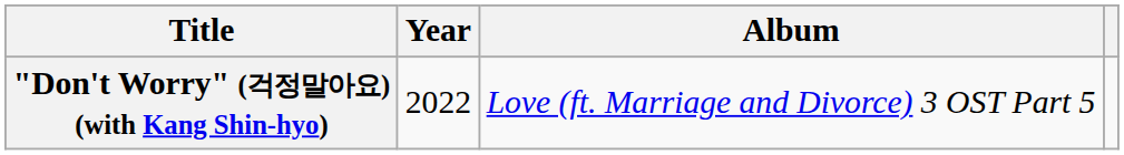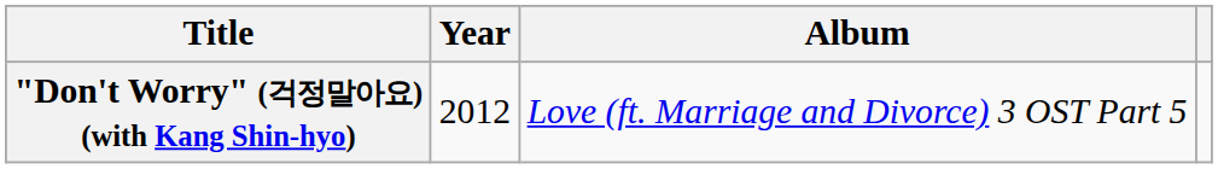 <table class="wikitable plainrowheaders" style="text-align:center;">
 <tr>
 <th>Title</th>
 <th>Year</th>
 <th>Album</th>
 <th scope="col" class="unsortable"></th>
 </tr>
 <tr>
 <th scope=row>"Don't Worry" <small>(걱정말아요)</small><br><small>(with <a href='#'>Kang Shin-hyo</a>)</small></th>
-<td>2022</td>
+<td>2012</td>
 <td><em><a href='#'>Love (ft. Marriage and Divorce)</a> 3 OST Part 5</em></td>
 <td></td>
 </tr>
 </table>
